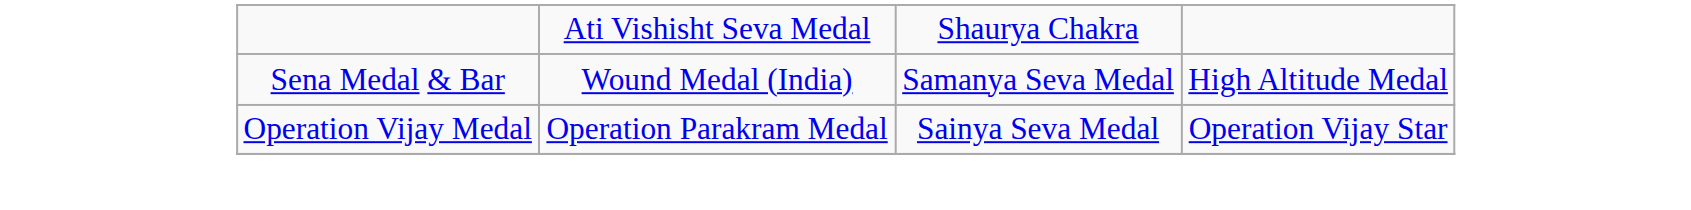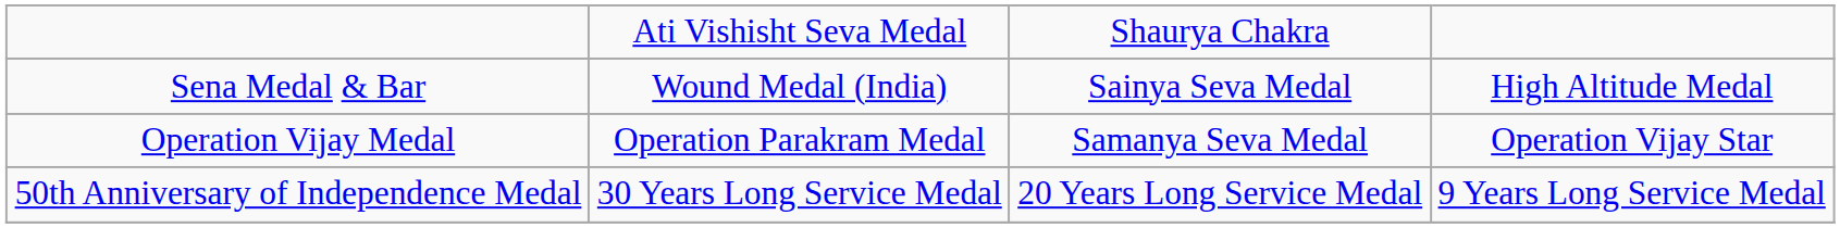 <table class="wikitable" style="margin:1em auto; text-align:center;">
 <tr>
 <td></td>
 <td><a href='#'>Ati Vishisht Seva Medal</a></td>
 <td><a href='#'>Shaurya Chakra</a></td>
 <td></td>
 </tr>
 <tr>
 <td><a href='#'>Sena Medal</a> <a href='#'>& Bar</a></td>
 <td><a href='#'>Wound Medal (India)</a></td>
-<td><a href='#'>Samanya Seva Medal</a></td>
+<td><a href='#'>Sainya Seva Medal</a></td>
 <td><a href='#'>High Altitude Medal</a></td>
 </tr>
 <tr>
 <td><a href='#'>Operation Vijay Medal</a></td>
 <td><a href='#'>Operation Parakram Medal</a></td>
-<td><a href='#'>Sainya Seva Medal</a></td>
+<td><a href='#'>Samanya Seva Medal</a></td>
 <td><a href='#'>Operation Vijay Star</a></td>
+</tr>
+<tr>
+<td><a href='#'>50th Anniversary of Independence Medal</a></td>
+<td><a href='#'>30 Years Long Service Medal</a></td>
+<td><a href='#'>20 Years Long Service Medal</a></td>
+<td><a href='#'>9 Years Long Service Medal</a></td>
 </tr>
 <tr>
 </tr>
 </table>
